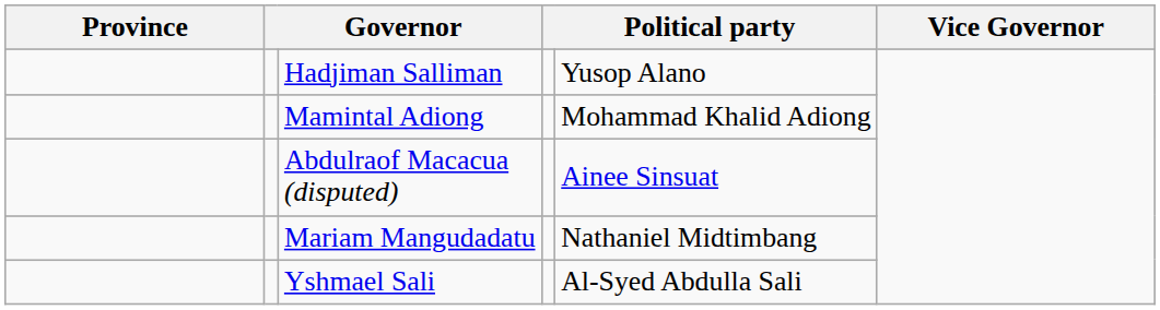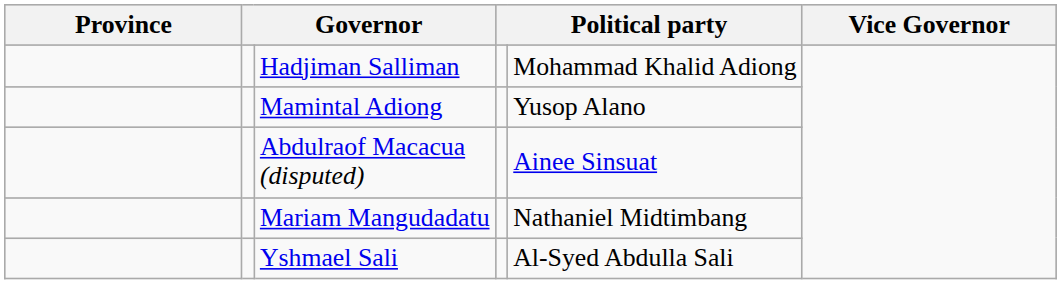 <table class="wikitable sortable">
 <tr>
 <th width=140>Province</th>
 <th colspan="2" width="15">Governor</th>
 <th colspan="2" width="120">Political party</th>
 <th width=150>Vice Governor</th>
 </tr>
 <tr>
 <td></td>
 <td align=center></td>
 <td><a href='#'>Hadjiman Salliman</a></td>
 <td></td>
-<td>Yusop Alano</td>
+<td>Mohammad Khalid Adiong</td>
 </tr>
 <tr>
 <td></td>
 <td align=center></td>
 <td><a href='#'>Mamintal Adiong</a></td>
 <td></td>
-<td>Mohammad Khalid Adiong</td>
+<td>Yusop Alano</td>
 </tr>
 <tr>
 <td></td>
 <td></td>
 <td><a href='#'>Abdulraof Macacua</a><br><em>(disputed)</em></td>
 <td></td>
 <td><a href='#'>Ainee Sinsuat</a></td>
 </tr>
 <tr>
 <td></td>
 <td align=center></td>
 <td><a href='#'>Mariam Mangudadatu</a></td>
 <td></td>
 <td>Nathaniel Midtimbang</td>
 </tr>
 <tr>
 <td></td>
 <td align=center></td>
 <td><a href='#'>Yshmael Sali</a></td>
 <td></td>
 <td>Al-Syed Abdulla Sali</td>
 </tr>
 </table>
